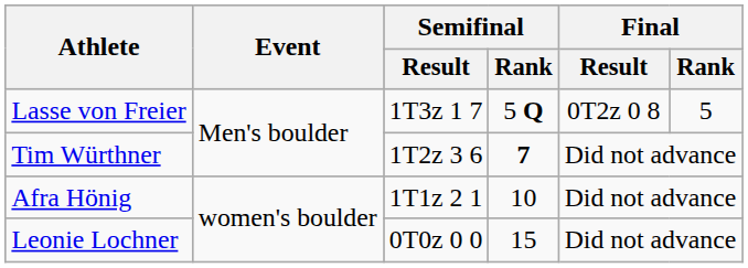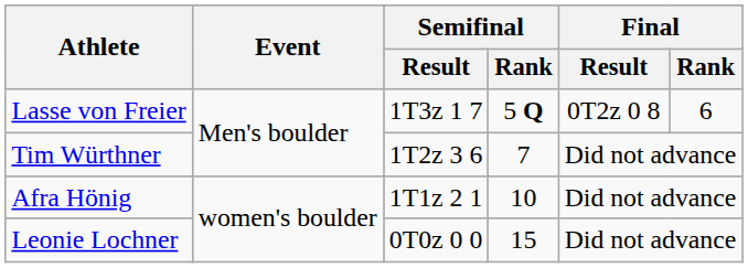 <table class=wikitable style=font-size:90% align=center>
 <tr>
 <th rowspan=2>Athlete</th>
 <th rowspan=2>Event</th>
 <th colspan=2>Semifinal</th>
 <th colspan=2>Final</th>
 </tr>
 <tr style=font-size:95%>
 <th>Result</th>
 <th>Rank</th>
 <th>Result</th>
 <th>Rank</th>
 </tr>
 <tr align=center>
 <td align=left><a href='#'>Lasse von Freier</a></td>
 <td rowspan=2 align=left>Men's boulder</td>
 <td>1T3z 1 7</td>
 <td>5 <strong>Q</strong></td>
 <td>0T2z 0 8</td>
-<td>5</td>
+<td>6</td>
 </tr>
 <tr align=center>
 <td align=left><a href='#'>Tim Würthner</a></td>
 <td>1T2z 3 6</td>
-<td><strong>7</strong></td>
+<td>7</td>
 <td colspan=2>Did not advance</td>
 </tr>
 <tr align=center>
 <td align=left><a href='#'>Afra Hönig</a></td>
 <td rowspan=2 align=left>women's boulder</td>
 <td>1T1z 2 1</td>
 <td>10</td>
 <td colspan=2>Did not advance</td>
 </tr>
 <tr align=center>
 <td align=left><a href='#'>Leonie Lochner</a></td>
 <td>0T0z 0 0</td>
 <td>15</td>
 <td colspan=2>Did not advance</td>
 </tr>
 </table>
